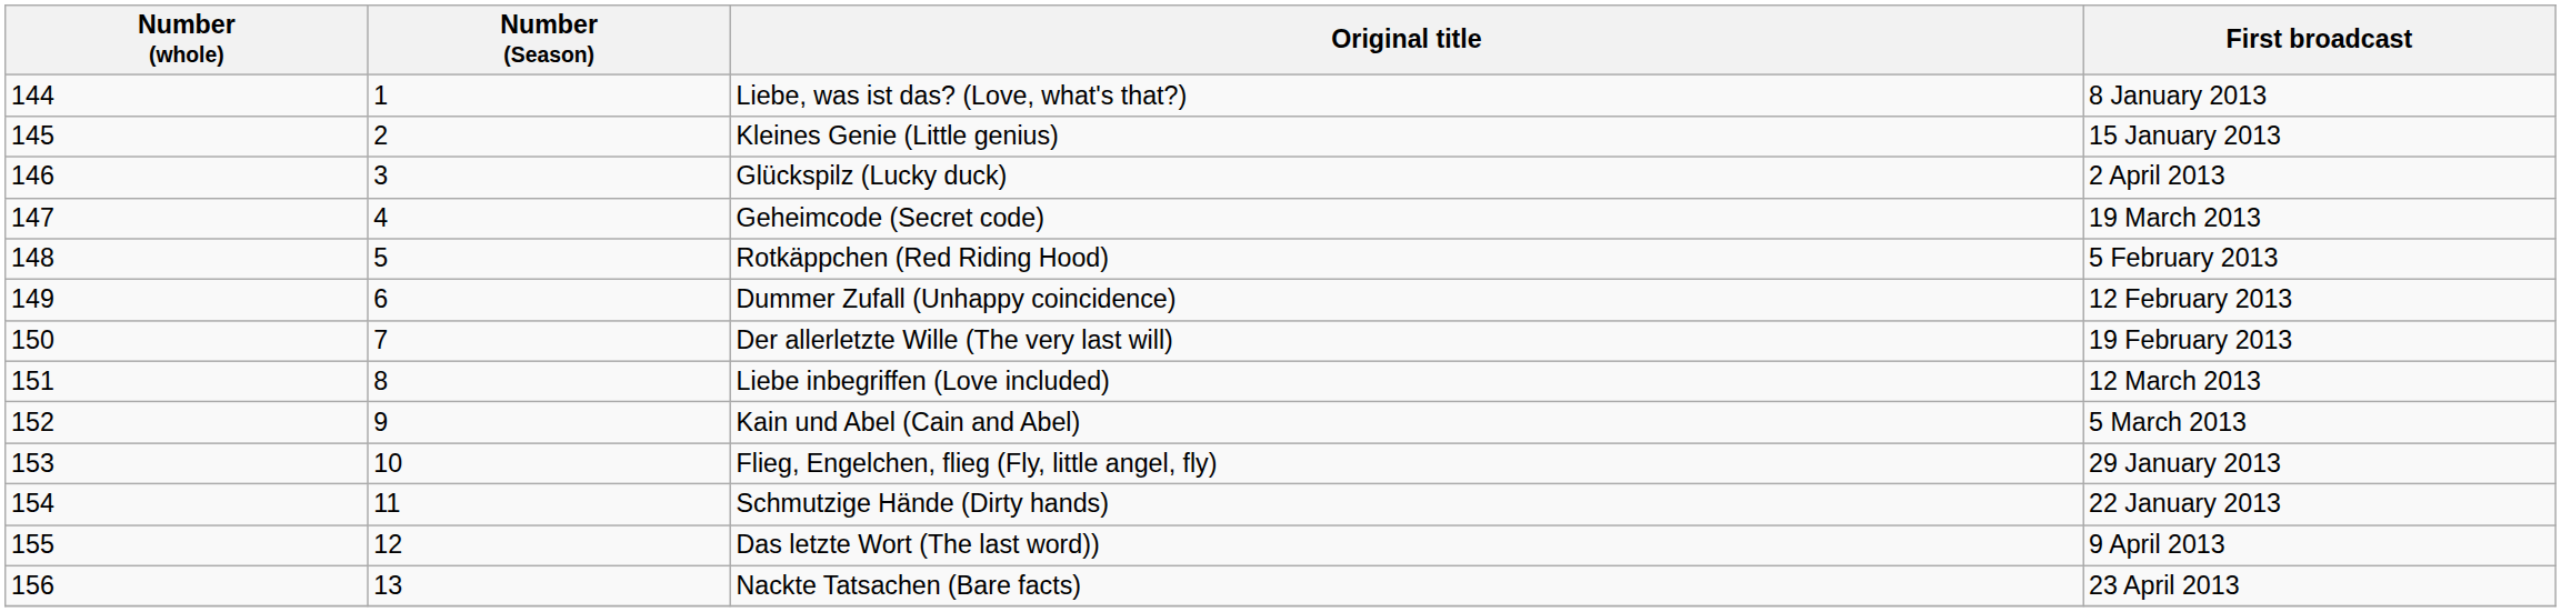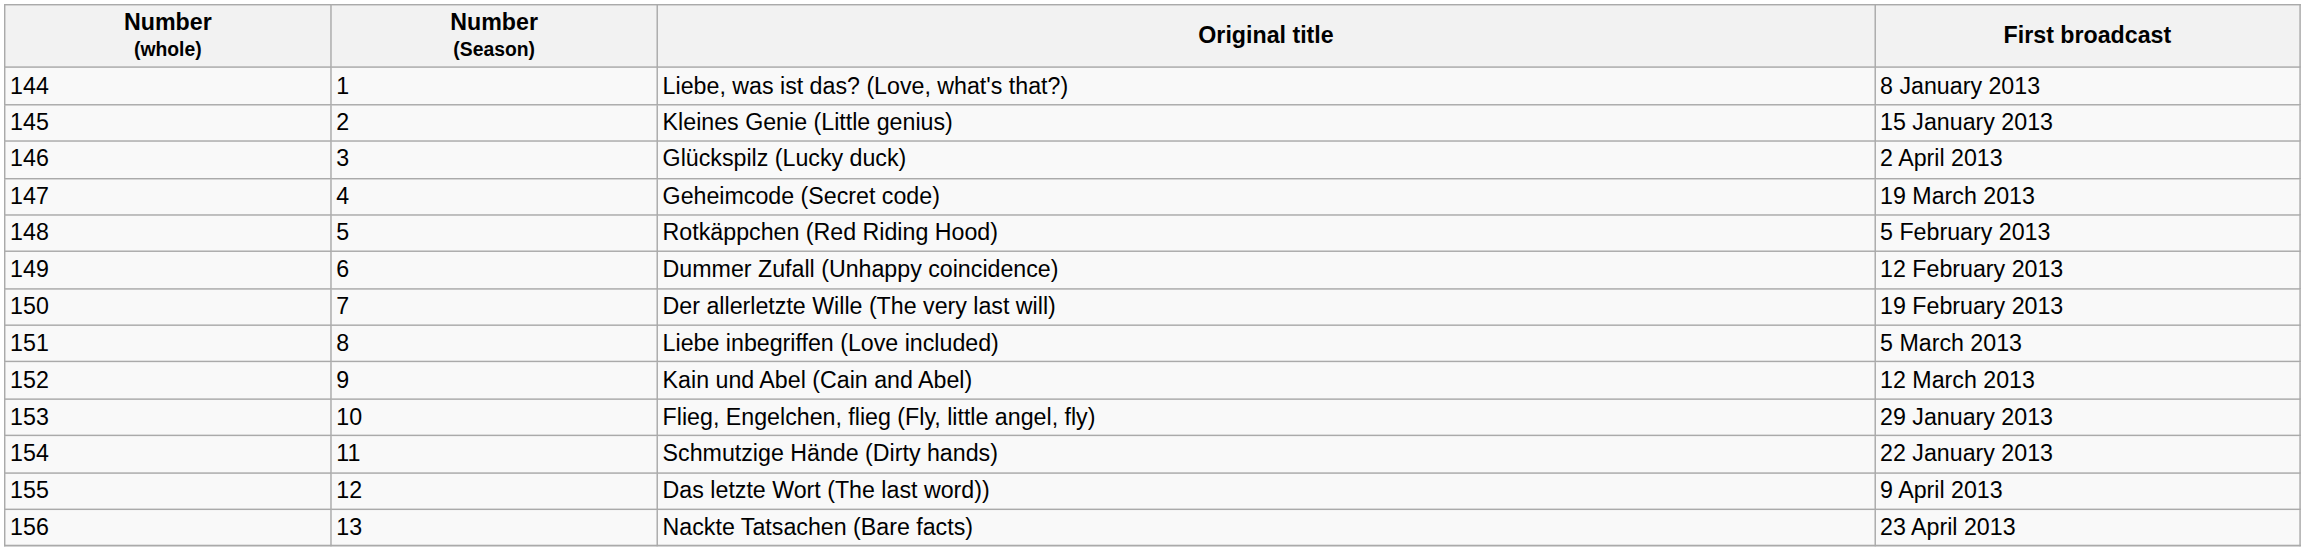 <table class="wikitable" width="100%">
 <tr>
 <th width="75"><strong>Number</strong><br> <small> (whole) </small></th>
 <th width="75"><strong>Number</strong><br> <small> (Season) </small></th>
 <th width="300">Original title</th>
 <th width="100">First broadcast</th>
 </tr>
 <tr>
 <td>144</td>
 <td>1</td>
 <td>Liebe, was ist das? (Love, what's that?)</td>
 <td>8 January 2013</td>
 </tr>
 <tr>
 <td>145</td>
 <td>2</td>
 <td>Kleines Genie (Little genius)</td>
 <td>15 January 2013</td>
 </tr>
 <tr>
 <td>146</td>
 <td>3</td>
 <td>Glückspilz (Lucky duck)</td>
 <td>2 April 2013</td>
 </tr>
 <tr>
 <td>147</td>
 <td>4</td>
 <td>Geheimcode (Secret code)</td>
 <td>19 March 2013</td>
 </tr>
 <tr>
 <td>148</td>
 <td>5</td>
 <td>Rotkäppchen (Red Riding Hood)</td>
 <td>5 February 2013</td>
 </tr>
 <tr>
 <td>149</td>
 <td>6</td>
 <td>Dummer Zufall (Unhappy coincidence)</td>
 <td>12 February 2013</td>
 </tr>
 <tr>
 <td>150</td>
 <td>7</td>
 <td>Der allerletzte Wille (The very last will)</td>
 <td>19 February 2013</td>
 </tr>
 <tr>
 <td>151</td>
 <td>8</td>
 <td>Liebe inbegriffen (Love included)</td>
-<td>12 March 2013</td>
+<td>5 March 2013</td>
 </tr>
 <tr>
 <td>152</td>
 <td>9</td>
 <td>Kain und Abel (Cain and Abel)</td>
-<td>5 March 2013</td>
+<td>12 March 2013</td>
 </tr>
 <tr>
 <td>153</td>
 <td>10</td>
 <td>Flieg, Engelchen, flieg (Fly, little angel, fly)</td>
 <td>29 January 2013</td>
 </tr>
 <tr>
 <td>154</td>
 <td>11</td>
 <td>Schmutzige Hände (Dirty hands)</td>
 <td>22 January 2013</td>
 </tr>
 <tr>
 <td>155</td>
 <td>12</td>
 <td>Das letzte Wort (The last word))</td>
 <td>9 April 2013</td>
 </tr>
 <tr>
 <td>156</td>
 <td>13</td>
 <td>Nackte Tatsachen (Bare facts)</td>
 <td>23 April 2013</td>
 </tr>
 <tr>
 </tr>
 </table>
